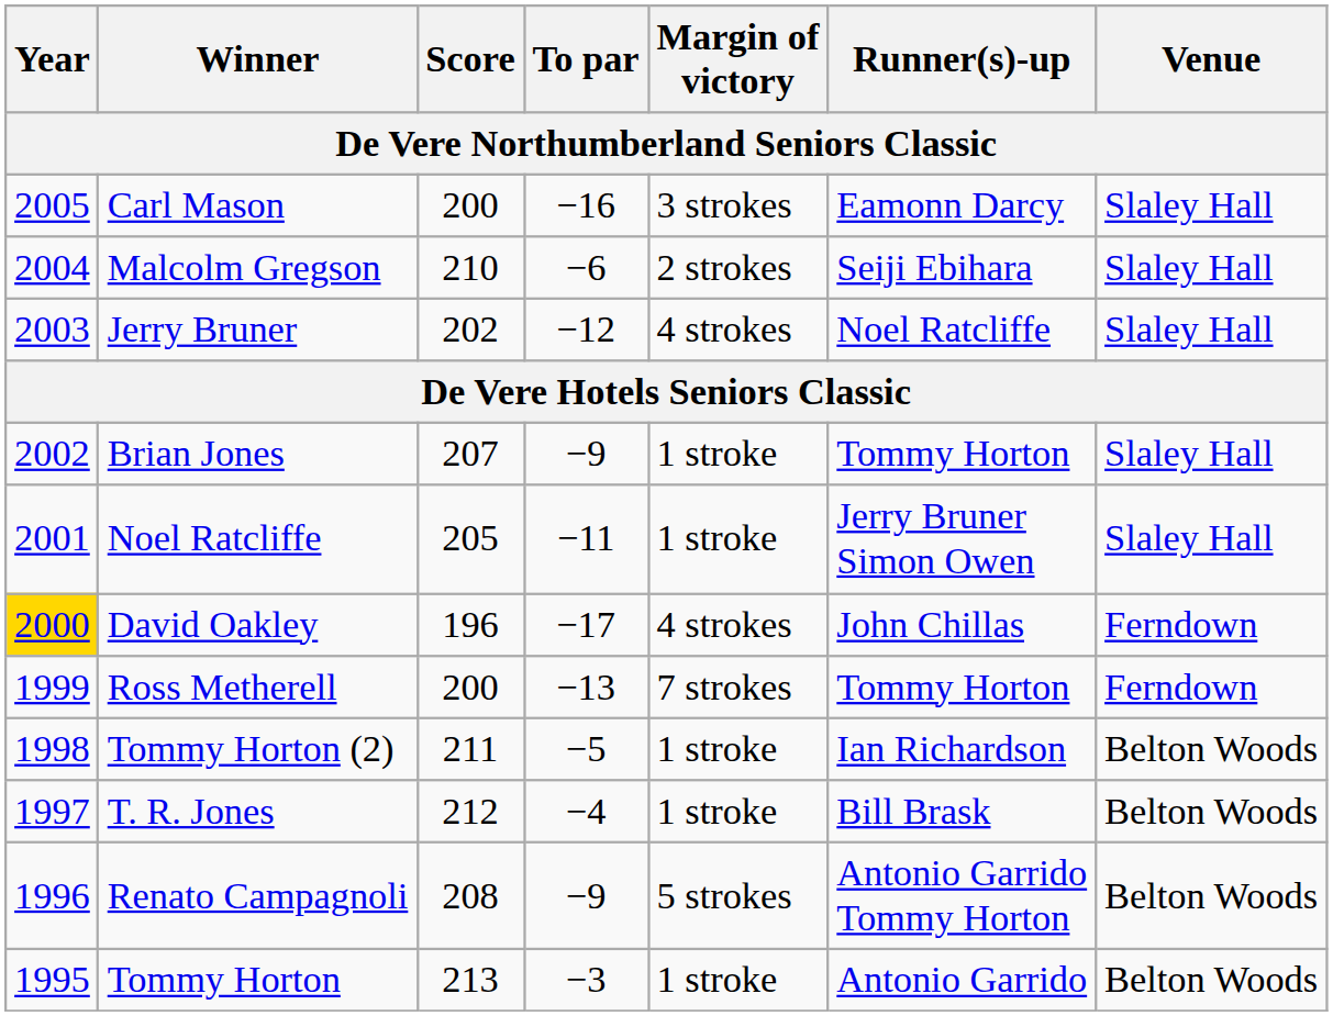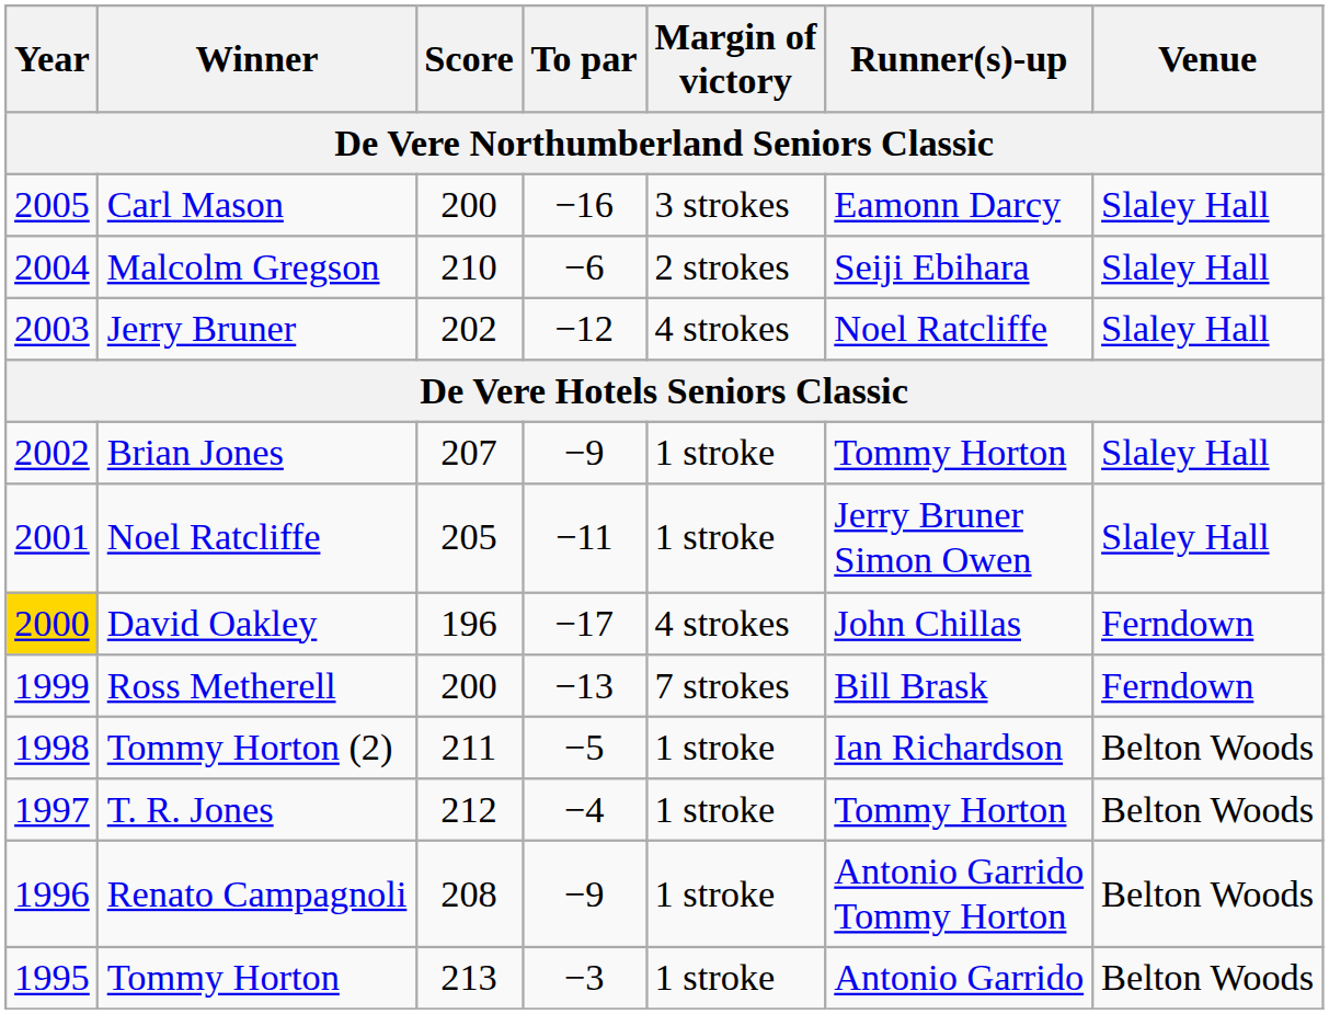 <table class="wikitable" style="font-size:95%">
 <tr>
 <th>Year</th>
 <th>Winner</th>
 <th>Score</th>
 <th>To par</th>
 <th>Margin of<br>victory</th>
 <th>Runner(s)-up</th>
 <th>Venue</th>
 </tr>
 <tr>
 <th colspan=8>De Vere Northumberland Seniors Classic</th>
 </tr>
 <tr>
 <td><a href='#'>2005</a></td>
 <td> <a href='#'>Carl Mason</a></td>
 <td align=center>200</td>
 <td align=center>−16</td>
 <td>3 strokes</td>
 <td> <a href='#'>Eamonn Darcy</a></td>
 <td><a href='#'>Slaley Hall</a></td>
 </tr>
 <tr>
 <td><a href='#'>2004</a></td>
 <td> <a href='#'>Malcolm Gregson</a></td>
 <td align=center>210</td>
 <td align=center>−6</td>
 <td>2 strokes</td>
 <td> <a href='#'>Seiji Ebihara</a></td>
 <td><a href='#'>Slaley Hall</a></td>
 </tr>
 <tr>
 <td><a href='#'>2003</a></td>
 <td> <a href='#'>Jerry Bruner</a></td>
 <td align=center>202</td>
 <td align=center>−12</td>
 <td>4 strokes</td>
 <td> <a href='#'>Noel Ratcliffe</a></td>
 <td><a href='#'>Slaley Hall</a></td>
 </tr>
 <tr>
 <th colspan=8>De Vere Hotels Seniors Classic</th>
 </tr>
 <tr>
 <td><a href='#'>2002</a></td>
 <td> <a href='#'>Brian Jones</a></td>
 <td align=center>207</td>
 <td align=center>−9</td>
 <td>1 stroke</td>
 <td> <a href='#'>Tommy Horton</a></td>
 <td><a href='#'>Slaley Hall</a></td>
 </tr>
 <tr>
 <td><a href='#'>2001</a></td>
 <td> <a href='#'>Noel Ratcliffe</a></td>
 <td align=center>205</td>
 <td align=center>−11</td>
 <td>1 stroke</td>
 <td> <a href='#'>Jerry Bruner</a><br> <a href='#'>Simon Owen</a></td>
 <td><a href='#'>Slaley Hall</a></td>
 </tr>
 <tr>
 <td style="background: gold;"><a href='#'>2000</a></td>
 <td> <a href='#'>David Oakley</a></td>
 <td align=center>196</td>
 <td align=center>−17</td>
 <td>4 strokes</td>
 <td> <a href='#'>John Chillas</a></td>
 <td><a href='#'>Ferndown</a></td>
 </tr>
 <tr>
 <td><a href='#'>1999</a></td>
 <td> <a href='#'>Ross Metherell</a></td>
 <td align=center>200</td>
 <td align=center>−13</td>
 <td>7 strokes</td>
-<td> <a href='#'>Tommy Horton</a></td>
+<td> <a href='#'>Bill Brask</a></td>
 <td><a href='#'>Ferndown</a></td>
 </tr>
 <tr>
 <td><a href='#'>1998</a></td>
 <td> <a href='#'>Tommy Horton</a> (2)</td>
 <td align=center>211</td>
 <td align=center>−5</td>
 <td>1 stroke</td>
 <td> <a href='#'>Ian Richardson</a></td>
 <td>Belton Woods</td>
 </tr>
 <tr>
 <td><a href='#'>1997</a></td>
 <td> <a href='#'>T. R. Jones</a></td>
 <td align=center>212</td>
 <td align=center>−4</td>
 <td>1 stroke</td>
-<td> <a href='#'>Bill Brask</a></td>
+<td> <a href='#'>Tommy Horton</a></td>
 <td>Belton Woods</td>
 </tr>
 <tr>
 <td><a href='#'>1996</a></td>
 <td> <a href='#'>Renato Campagnoli</a></td>
 <td align=center>208</td>
 <td align=center>−9</td>
-<td>5 strokes</td>
+<td>1 stroke</td>
 <td> <a href='#'>Antonio Garrido</a><br> <a href='#'>Tommy Horton</a></td>
 <td>Belton Woods</td>
 </tr>
 <tr>
 <td><a href='#'>1995</a></td>
 <td> <a href='#'>Tommy Horton</a></td>
 <td align=center>213</td>
 <td align=center>−3</td>
 <td>1 stroke</td>
 <td> <a href='#'>Antonio Garrido</a></td>
 <td>Belton Woods</td>
 </tr>
 </table>
